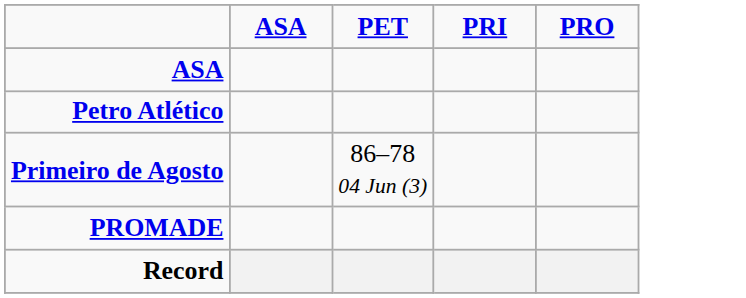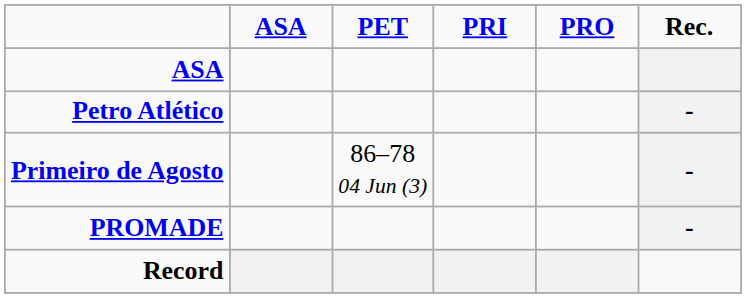 <table style="font-size: 90%; text-align: center" class="wikitable">
 <tr>
 <td></td>
 <td width=50><strong><a href='#'>ASA</a></strong></td>
 <td width=50><strong><a href='#'>PET</a></strong></td>
 <td width=50><strong><a href='#'>PRI</a></strong></td>
 <td width=50><strong><a href='#'>PRO</a></strong></td>
+<td width=50><strong>Rec.</strong></td>
 </tr>
 <tr>
 <td align=right><strong><a href='#'>ASA</a></strong></td>
 <td></td>
 <td></td>
 <td></td>
 <td></td>
+<th></th>
 </tr>
 <tr>
 <td align=right><strong><a href='#'>Petro Atlético</a></strong></td>
 <td></td>
 <td></td>
 <td></td>
 <td></td>
+<th>-</th>
 </tr>
 <tr>
 <td align=right><strong><a href='#'>Primeiro de Agosto</a></strong></td>
 <td></td>
 <td>86–78<br><small><em>04 Jun <span>(3)</span></em></small></td>
 <td></td>
 <td></td>
+<th>-</th>
 </tr>
 <tr>
 <td align=right><strong><a href='#'>PROMADE</a></strong></td>
 <td></td>
 <td></td>
 <td></td>
 <td></td>
+<th>-</th>
 </tr>
 <tr>
 <td align=right><strong>Record</strong></td>
 <th></th>
 <th></th>
 <th></th>
 <th></th>
+<td></td>
 </tr>
 </table>
